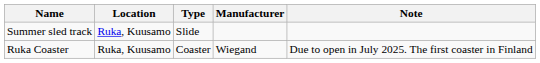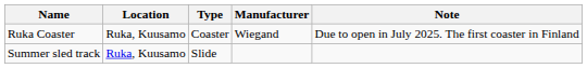 <table class="wikitable">
 <tr>
 <th>Name</th>
 <th>Location</th>
 <th>Type</th>
 <th>Manufacturer</th>
 <th>Note</th>
 </tr>
 <tr>
+<td>Ruka Coaster</td>
+<td>Ruka, Kuusamo</td>
+<td>Coaster</td>
+<td>Wiegand</td>
+<td>Due to open in July 2025. The first coaster in Finland</td>
+</tr>
+<tr>
 <td>Summer sled track</td>
 <td><a href='#'>Ruka</a>, Kuusamo</td>
 <td>Slide</td>
 <td></td>
 <td></td>
 </tr>
-<tr>
-<td>Ruka Coaster</td>
-<td>Ruka, Kuusamo</td>
-<td>Coaster</td>
-<td>Wiegand</td>
-<td>Due to open in July 2025. The first coaster in Finland</td>
-</tr>
 </table>
